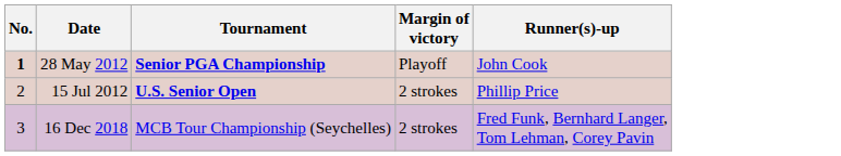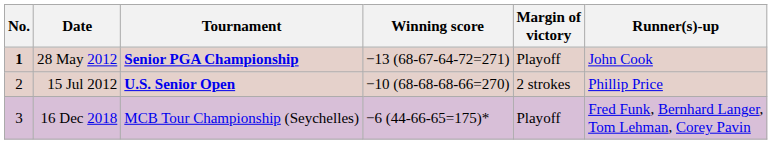 <table class="wikitable" style="font-size:95%;">
 <tr>
 <th>No.</th>
 <th>Date</th>
 <th>Tournament</th>
+<th>Winning score</th>
 <th>Margin of<br>victory</th>
 <th>Runner(s)-up</th>
 </tr>
 <tr style="background:#e5d1cb;">
 <td align=center><strong>1</strong></td>
 <td align=right>28 May <a href='#'>2012</a></td>
 <td><strong><a href='#'>Senior PGA Championship</a></strong></td>
+<td>−13 (68-67-64-72=271)</td>
 <td>Playoff</td>
 <td> <a href='#'>John Cook</a></td>
 </tr>
 <tr style="background:#e5d1cb;">
 <td align=center>2</td>
 <td align=right>15 Jul 2012</td>
 <td><strong><a href='#'>U.S. Senior Open</a></strong></td>
+<td>−10 (68-68-68-66=270)</td>
 <td>2 strokes</td>
 <td> <a href='#'>Phillip Price</a></td>
 </tr>
 <tr style="background:thistle;">
 <td align=center>3</td>
 <td align=right>16 Dec <a href='#'>2018</a></td>
 <td><a href='#'>MCB Tour Championship</a> (Seychelles)</td>
-<td>2 strokes</td>
+<td>−6 (44-66-65=175)*</td>
+<td>Playoff</td>
 <td> <a href='#'>Fred Funk</a>,  <a href='#'>Bernhard Langer</a>,<br> <a href='#'>Tom Lehman</a>,  <a href='#'>Corey Pavin</a></td>
 </tr>
 </table>
